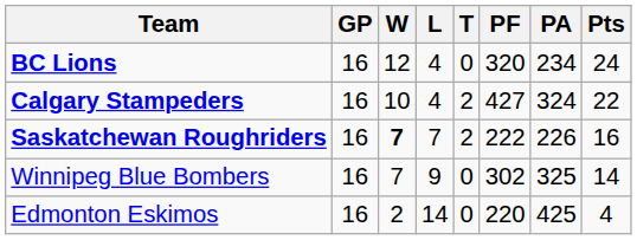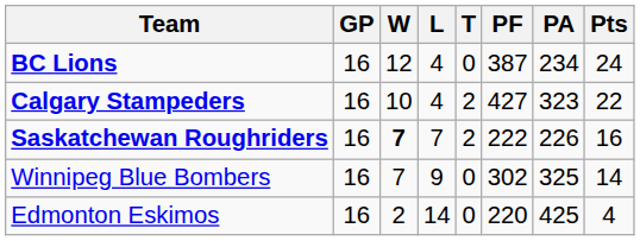 <table class="wikitable">
 <tr>
 <th>Team</th>
 <th>GP</th>
 <th>W</th>
 <th>L</th>
 <th>T</th>
 <th>PF</th>
 <th>PA</th>
 <th>Pts</th>
 </tr>
 <tr align="center">
 <td align="left"><strong><a href='#'>BC Lions</a></strong></td>
 <td>16</td>
 <td>12</td>
 <td>4</td>
 <td>0</td>
-<td>320</td>
+<td>387</td>
 <td>234</td>
 <td>24</td>
 </tr>
 <tr align="center">
 <td align="left"><strong><a href='#'>Calgary Stampeders</a></strong></td>
 <td>16</td>
 <td>10</td>
 <td>4</td>
 <td>2</td>
 <td>427</td>
-<td>324</td>
+<td>323</td>
 <td>22</td>
 </tr>
 <tr align="center">
 <td align="left"><strong><a href='#'>Saskatchewan Roughriders</a></strong></td>
 <td>16</td>
 <td><strong>7</strong></td>
 <td>7</td>
 <td>2</td>
 <td>222</td>
 <td>226</td>
 <td>16</td>
 </tr>
 <tr align="center">
 <td align="left"><a href='#'>Winnipeg Blue Bombers</a></td>
 <td>16</td>
 <td>7</td>
 <td>9</td>
 <td>0</td>
 <td>302</td>
 <td>325</td>
 <td>14</td>
 </tr>
 <tr align="center">
 <td align="left"><a href='#'>Edmonton Eskimos</a></td>
 <td>16</td>
 <td>2</td>
 <td>14</td>
 <td>0</td>
 <td>220</td>
 <td>425</td>
 <td>4</td>
 </tr>
 </table>
